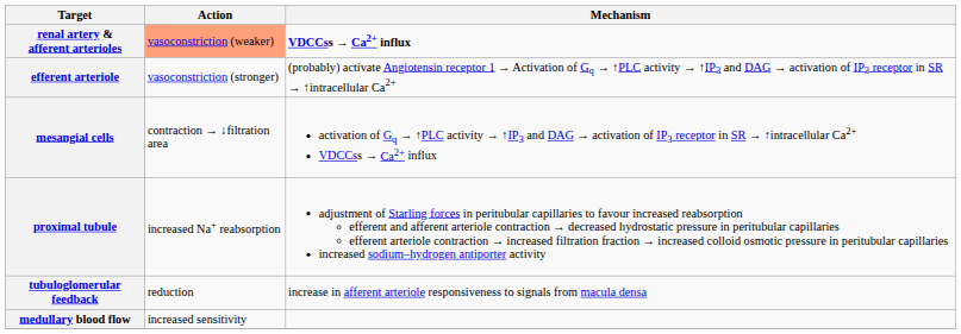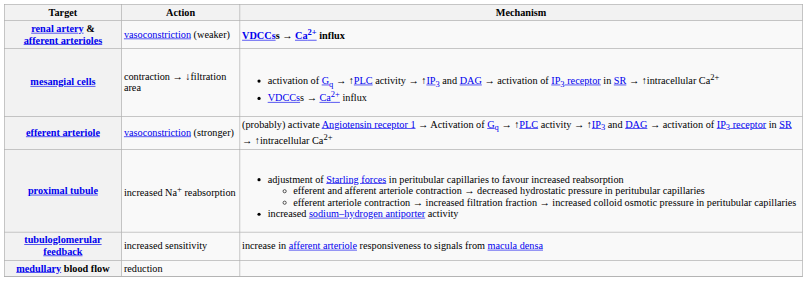 <table class="wikitable">
 <tr>
 <th>Target</th>
 <th>Action</th>
 <th>Mechanism</th>
 </tr>
 <tr>
 <th><a href='#'>renal artery</a> & <br> <a href='#'>afferent arterioles</a></th>
-<td style="background: lightsalmon;"><a href='#'>vasoconstriction</a> (weaker)</td>
+<td><a href='#'>vasoconstriction</a> (weaker)</td>
 <td><strong><a href='#'>VDCCs</a>s → <a href='#'>Ca<sup>2+</sup></a> influx</strong></td>
+</tr>
+<tr>
+<th><a href='#'>mesangial cells</a></th>
+<td>contraction → ↓filtration area</td>
+<td><br><ul><li>activation of <a href='#'>G<sub>q</sub></a> → ↑<a href='#'>PLC</a> activity → ↑<a href='#'>IP<sub>3</sub></a> and <a href='#'>DAG</a> → activation of <a href='#'>IP<sub>3</sub> receptor</a> in <a href='#'>SR</a> → ↑intracellular Ca<sup>2+</sup></li><li><a href='#'>VDCCs</a>s → <a href='#'>Ca<sup>2+</sup></a> influx</li></ul></td>
 </tr>
 <tr>
 <th><a href='#'>efferent arteriole</a></th>
 <td><a href='#'>vasoconstriction</a> (stronger)</td>
 <td>(probably) activate <a href='#'>Angiotensin receptor 1</a> → Activation of <a href='#'>G<sub>q</sub></a> → ↑<a href='#'>PLC</a> activity → ↑<a href='#'>IP<sub>3</sub></a> and <a href='#'>DAG</a> → activation of <a href='#'>IP<sub>3</sub> receptor</a> in <a href='#'>SR</a> → ↑intracellular Ca<sup>2+</sup></td>
-</tr>
-<tr>
-<th><a href='#'>mesangial cells</a></th>
-<td>contraction → ↓filtration area</td>
-<td><br><ul><li>activation of <a href='#'>G<sub>q</sub></a> → ↑<a href='#'>PLC</a> activity → ↑<a href='#'>IP<sub>3</sub></a> and <a href='#'>DAG</a> → activation of <a href='#'>IP<sub>3</sub> receptor</a> in <a href='#'>SR</a> → ↑intracellular Ca<sup>2+</sup></li><li><a href='#'>VDCCs</a>s → <a href='#'>Ca<sup>2+</sup></a> influx</li></ul></td>
 </tr>
 <tr>
 <th><a href='#'>proximal tubule</a></th>
 <td>increased Na<sup>+</sup> reabsorption</td>
 <td><br><ul><li>adjustment of <a href='#'>Starling forces</a> in peritubular capillaries to favour increased reabsorption<ul><li>efferent and afferent arteriole contraction → decreased hydrostatic pressure in peritubular capillaries</li><li>efferent arteriole contraction → increased filtration fraction → increased colloid osmotic pressure in peritubular capillaries</li></ul></li><li>increased <a href='#'>sodium–hydrogen antiporter</a> activity</li></ul></td>
 </tr>
 <tr>
 <th><a href='#'>tubuloglomerular feedback</a></th>
-<td>reduction</td>
+<td>increased sensitivity</td>
 <td>increase in <a href='#'>afferent arteriole</a> responsiveness to signals from <a href='#'>macula densa</a></td>
 </tr>
 <tr>
 <th><a href='#'>medullary</a> blood flow</th>
-<td>increased sensitivity</td>
+<td>reduction</td>
 <td></td>
 </tr>
 <tr>
 </tr>
 </table>
